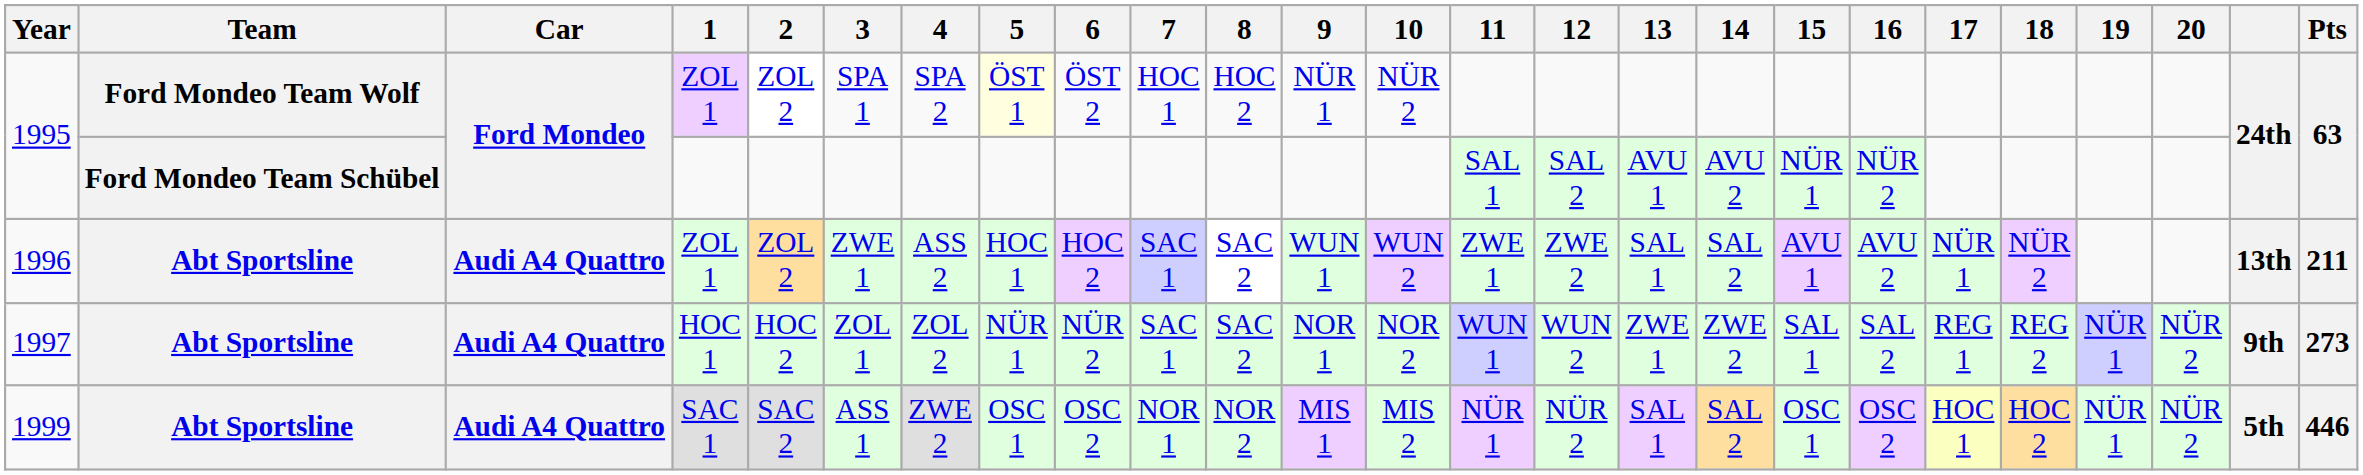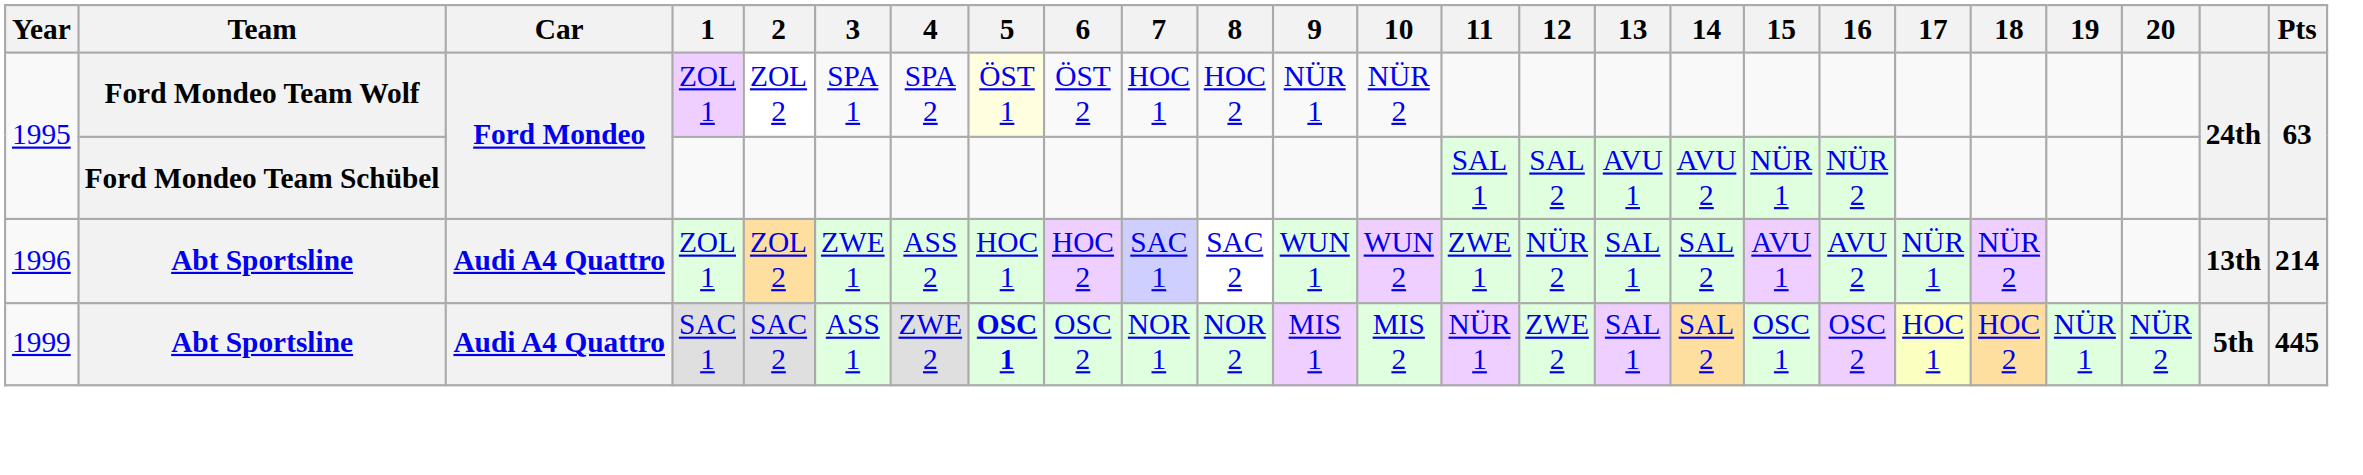 <table class="wikitable" style="text-align:center; font-size:85%">
 <tr>
 <th>Year</th>
 <th>Team</th>
 <th>Car</th>
 <th>1</th>
 <th>2</th>
 <th>3</th>
 <th>4</th>
 <th>5</th>
 <th>6</th>
 <th>7</th>
 <th>8</th>
 <th>9</th>
 <th>10</th>
 <th>11</th>
 <th>12</th>
 <th>13</th>
 <th>14</th>
 <th>15</th>
 <th>16</th>
 <th>17</th>
 <th>18</th>
 <th>19</th>
 <th>20</th>
 <th></th>
 <th>Pts</th>
 </tr>
 <tr>
 <td rowspan=2><a href='#'>1995</a></td>
 <th>Ford Mondeo Team Wolf</th>
 <th rowspan=2><a href='#'>Ford Mondeo</a></th>
 <td style="background:#EFCFFF;"><a href='#'>ZOL<br>1</a><br></td>
 <td style="background:#FFFFFF;"><a href='#'>ZOL<br>2</a><br></td>
 <td><a href='#'>SPA<br>1</a></td>
 <td><a href='#'>SPA<br>2</a></td>
 <td style="background: lightyellow;"><a href='#'>ÖST<br>1</a></td>
 <td><a href='#'>ÖST<br>2</a></td>
 <td><a href='#'>HOC<br>1</a></td>
 <td><a href='#'>HOC<br>2</a></td>
 <td><a href='#'>NÜR<br>1</a></td>
 <td><a href='#'>NÜR<br>2</a></td>
 <td></td>
 <td></td>
 <td></td>
 <td></td>
 <td></td>
 <td></td>
 <td></td>
 <td></td>
 <td></td>
 <td></td>
 <th rowspan=2>24th</th>
 <th rowspan=2>63</th>
 </tr>
 <tr>
 <th>Ford Mondeo Team Schübel</th>
 <td></td>
 <td></td>
 <td></td>
 <td></td>
 <td></td>
 <td></td>
 <td></td>
 <td></td>
 <td></td>
 <td></td>
 <td style="background:#DFFFDF;"><a href='#'>SAL<br>1</a><br></td>
 <td style="background:#DFFFDF;"><a href='#'>SAL<br>2</a><br></td>
 <td style="background:#DFFFDF;"><a href='#'>AVU<br>1</a><br></td>
 <td style="background:#DFFFDF;"><a href='#'>AVU<br>2</a><br></td>
 <td style="background:#DFFFDF;"><a href='#'>NÜR<br>1</a><br></td>
 <td style="background:#DFFFDF;"><a href='#'>NÜR<br>2</a><br></td>
 <td></td>
 <td></td>
 <td></td>
 <td></td>
 </tr>
 <tr>
 <td><a href='#'>1996</a></td>
 <th><a href='#'>Abt Sportsline</a></th>
 <th><a href='#'>Audi A4 Quattro</a></th>
 <td style="background:#DFFFDF;"><a href='#'>ZOL<br>1</a><br></td>
 <td style="background:#FFDF9F;"><a href='#'>ZOL<br>2</a><br></td>
 <td style="background:#DFFFDF;"><a href='#'>ZWE<br>1</a><br></td>
 <td style="background:#DFFFDF;"><a href='#'>ASS<br>2</a><br></td>
 <td style="background:#DFFFDF;"><a href='#'>HOC<br>1</a><br></td>
 <td style="background:#EFCFFF;"><a href='#'>HOC<br>2</a><br></td>
 <td style="background:#CFCFFF;"><a href='#'>SAC<br>1</a><br></td>
 <td style="background:#FFFFFF;"><a href='#'>SAC<br>2</a><br></td>
 <td style="background:#DFFFDF;"><a href='#'>WUN<br>1</a><br></td>
 <td style="background:#EFCFFF;"><a href='#'>WUN<br>2</a><br></td>
 <td style="background:#DFFFDF;"><a href='#'>ZWE<br>1</a><br></td>
-<td style="background:#DFFFDF;"><a href='#'>ZWE<br>2</a><br></td>
+<td style="background:#DFFFDF;"><a href='#'>NÜR<br>2</a><br></td>
 <td style="background:#DFFFDF;"><a href='#'>SAL<br>1</a><br></td>
 <td style="background:#DFFFDF;"><a href='#'>SAL<br>2</a><br></td>
 <td style="background:#EFCFFF;"><a href='#'>AVU<br>1</a><br></td>
 <td style="background:#DFFFDF;"><a href='#'>AVU<br>2</a><br></td>
 <td style="background:#DFFFDF;"><a href='#'>NÜR<br>1</a><br></td>
 <td style="background:#EFCFFF;"><a href='#'>NÜR<br>2</a><br></td>
 <td></td>
 <td></td>
 <th>13th</th>
-<th>211</th>
-</tr>
-<tr>
-<td><a href='#'>1997</a></td>
-<th><a href='#'>Abt Sportsline</a></th>
-<th><a href='#'>Audi A4 Quattro</a></th>
-<td style="background:#DFFFDF;"><a href='#'>HOC<br>1</a><br></td>
-<td style="background:#DFFFDF;"><a href='#'>HOC<br>2</a><br></td>
-<td style="background:#DFFFDF;"><a href='#'>ZOL<br>1</a><br></td>
-<td style="background:#DFFFDF;"><a href='#'>ZOL<br>2</a><br></td>
-<td style="background:#DFFFDF;"><a href='#'>NÜR<br>1</a><br></td>
-<td style="background:#DFFFDF;"><a href='#'>NÜR<br>2</a><br></td>
-<td style="background:#DFFFDF;"><a href='#'>SAC<br>1</a><br></td>
-<td style="background:#DFFFDF;"><a href='#'>SAC<br>2</a><br></td>
-<td style="background:#DFFFDF;"><a href='#'>NOR<br>1</a><br></td>
-<td style="background:#DFFFDF;"><a href='#'>NOR<br>2</a><br></td>
-<td style="background:#CFCFFF;"><a href='#'>WUN<br>1</a><br></td>
-<td style="background:#DFFFDF;"><a href='#'>WUN<br>2</a><br></td>
-<td style="background:#DFFFDF;"><a href='#'>ZWE<br>1</a><br></td>
-<td style="background:#DFFFDF;"><a href='#'>ZWE<br>2</a><br></td>
-<td style="background:#DFFFDF;"><a href='#'>SAL<br>1</a><br></td>
-<td style="background:#DFFFDF;"><a href='#'>SAL<br>2</a><br></td>
-<td style="background:#DFFFDF;"><a href='#'>REG<br>1</a><br></td>
-<td style="background:#DFFFDF;"><a href='#'>REG<br>2</a><br></td>
-<td style="background:#CFCFFF;"><a href='#'>NÜR<br>1</a><br></td>
-<td style="background:#DFFFDF;"><a href='#'>NÜR<br>2</a><br></td>
-<th>9th</th>
-<th>273</th>
+<th>214</th>
 </tr>
 <tr>
 <td><a href='#'>1999</a></td>
 <th><a href='#'>Abt Sportsline</a></th>
 <th><a href='#'>Audi A4 Quattro</a></th>
 <td style="background:#DFDFDF;"><a href='#'>SAC<br>1</a><br></td>
 <td style="background:#DFDFDF;"><a href='#'>SAC<br>2</a><br></td>
 <td style="background:#DFFFDF;"><a href='#'>ASS<br>1</a><br></td>
 <td style="background:#DFDFDF;"><a href='#'>ZWE<br>2</a><br></td>
-<td style="background:#DFFFDF;"><a href='#'>OSC<br>1</a><br></td>
+<td style="background:#DFFFDF;"><strong><a href='#'>OSC<br>1</a><br></strong></td>
 <td style="background:#DFFFDF;"><a href='#'>OSC<br>2</a><br></td>
 <td style="background:#DFFFDF;"><a href='#'>NOR<br>1</a><br></td>
 <td style="background:#DFFFDF;"><a href='#'>NOR<br>2</a><br></td>
 <td style="background:#EFCFFF;"><a href='#'>MIS<br>1</a><br></td>
 <td style="background:#DFFFDF;"><a href='#'>MIS<br>2</a><br></td>
 <td style="background:#EFCFFF;"><a href='#'>NÜR<br>1</a><br></td>
-<td style="background:#DFFFDF;"><a href='#'>NÜR<br>2</a><br></td>
+<td style="background:#DFFFDF;"><a href='#'>ZWE<br>2</a><br></td>
 <td style="background:#EFCFFF;"><a href='#'>SAL<br>1</a><br></td>
 <td style="background:#FFDF9F;"><a href='#'>SAL<br>2</a><br></td>
 <td style="background:#DFFFDF;"><a href='#'>OSC<br>1</a><br></td>
 <td style="background:#EFCFFF;"><a href='#'>OSC<br>2</a><br></td>
 <td style="background:#FBFFBF;"><a href='#'>HOC<br>1</a><br></td>
 <td style="background:#FFDF9F;"><a href='#'>HOC<br>2</a><br></td>
 <td style="background:#DFFFDF;"><a href='#'>NÜR<br>1</a><br></td>
 <td style="background:#DFFFDF;"><a href='#'>NÜR<br>2</a><br></td>
 <th>5th</th>
-<th>446</th>
+<th>445</th>
 </tr>
 </table>
